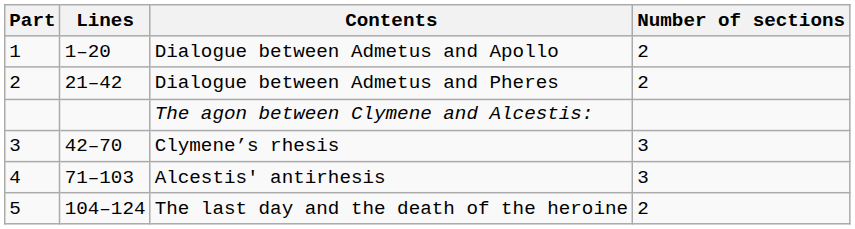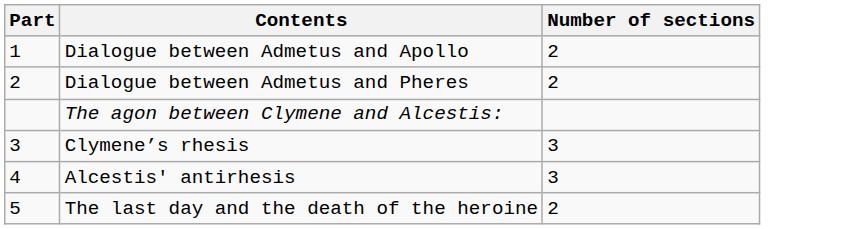 <table class="wikitable">
 <tr>
 <th>Part</th>
-<th>Lines</th>
 <th>Contents</th>
 <th>Number of sections</th>
 </tr>
 <tr>
 <td>1</td>
-<td>1–20</td>
 <td>Dialogue between Admetus and Apollo</td>
 <td>2</td>
 </tr>
 <tr>
 <td>2</td>
-<td>21–42</td>
 <td>Dialogue between Admetus and Pheres</td>
 <td>2</td>
 </tr>
 <tr>
-<td></td>
 <td></td>
 <td><em>The agon between Clymene and Alcestis:</em></td>
 <td></td>
 </tr>
 <tr>
 <td>3</td>
-<td>42–70</td>
 <td>Clymene’s rhesis</td>
 <td>3</td>
 </tr>
 <tr>
 <td>4</td>
-<td>71–103</td>
 <td>Alcestis' antirhesis</td>
 <td>3</td>
 </tr>
 <tr>
 <td>5</td>
-<td>104–124</td>
 <td>The last day and the death of the heroine</td>
 <td>2</td>
 </tr>
 </table>
